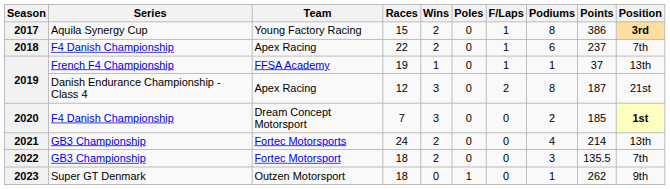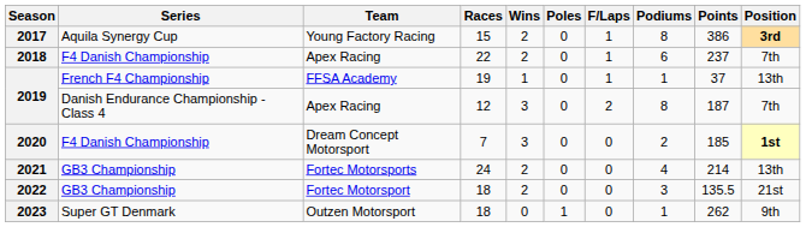 <table class="wikitable" style="font-size: 90%; text-align:center">
 <tr>
 <th>Season</th>
 <th>Series</th>
 <th>Team</th>
 <th>Races</th>
 <th>Wins</th>
 <th>Poles</th>
 <th>F/Laps</th>
 <th>Podiums</th>
 <th>Points</th>
 <th>Position</th>
 </tr>
 <tr>
 <th>2017</th>
 <td align="left">Aquila Synergy Cup</td>
 <td align="left">Young Factory Racing</td>
 <td>15</td>
 <td>2</td>
 <td>0</td>
 <td>1</td>
 <td>8</td>
 <td>386</td>
 <td style="background:#FFDF9F;"><strong>3rd</strong></td>
 </tr>
 <tr>
 <th>2018</th>
 <td align="left"><a href='#'>F4 Danish Championship</a></td>
 <td align="left">Apex Racing</td>
 <td>22</td>
 <td>2</td>
 <td>0</td>
 <td>1</td>
 <td>6</td>
 <td>237</td>
 <td>7th</td>
 </tr>
 <tr>
 <th rowspan="2">2019</th>
 <td align="left"><a href='#'>French F4 Championship</a></td>
 <td align="left"><a href='#'>FFSA Academy</a></td>
 <td>19</td>
 <td>1</td>
 <td>0</td>
 <td>1</td>
 <td>1</td>
 <td>37</td>
 <td>13th</td>
 </tr>
 <tr>
 <td align="left">Danish Endurance Championship - Class 4</td>
 <td align="left">Apex Racing</td>
 <td>12</td>
 <td>3</td>
 <td>0</td>
 <td>2</td>
 <td>8</td>
 <td>187</td>
-<td>21st</td>
+<td>7th</td>
 </tr>
 <tr>
 <th>2020</th>
 <td align="left"><a href='#'>F4 Danish Championship</a></td>
 <td align="left">Dream Concept Motorsport</td>
 <td>7</td>
 <td>3</td>
 <td>0</td>
 <td>0</td>
 <td>2</td>
 <td>185</td>
 <td style="background:#FFFFBF;"><strong>1st</strong></td>
 </tr>
 <tr>
 <th>2021</th>
 <td align="left"><a href='#'>GB3 Championship</a></td>
 <td align="left"><a href='#'>Fortec Motorsports</a></td>
 <td>24</td>
 <td>2</td>
 <td>0</td>
 <td>0</td>
 <td>4</td>
 <td>214</td>
 <td>13th</td>
 </tr>
 <tr>
 <th>2022</th>
 <td align=left><a href='#'>GB3 Championship</a></td>
 <td align=left><a href='#'>Fortec Motorsport</a></td>
 <td>18</td>
 <td>2</td>
 <td>0</td>
 <td>0</td>
 <td>3</td>
 <td>135.5</td>
-<td>7th</td>
+<td>21st</td>
 </tr>
 <tr>
 <th>2023</th>
 <td align=left>Super GT Denmark</td>
 <td align=left>Outzen Motorsport</td>
 <td>18</td>
 <td>0</td>
 <td>1</td>
 <td>0</td>
 <td>1</td>
 <td>262</td>
 <td>9th</td>
 </tr>
 </table>
